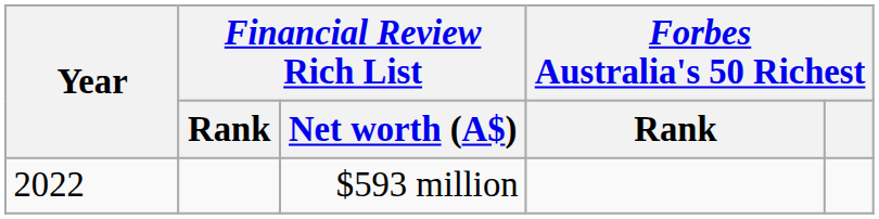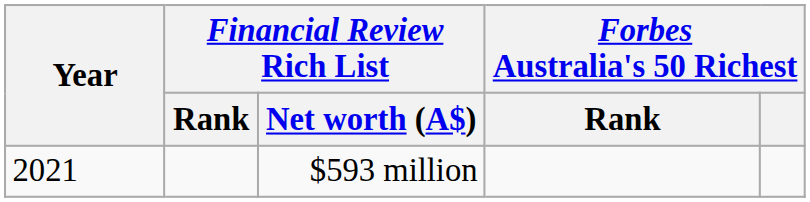 <table class="wikitable">
 <tr>
 <th rowspan=2>Year</th>
 <th colspan=2 width=40%><em><a href='#'>Financial Review</a></em><br><a href='#'>Rich List</a></th>
 <th colspan=2 width=40%><em><a href='#'>Forbes</a></em><br><a href='#'>Australia's 50 Richest</a></th>
 </tr>
 <tr>
 <th>Rank</th>
 <th><a href='#'>Net worth</a> (<a href='#'>A$</a>)</th>
 <th>Rank</th>
 <th></th>
 </tr>
 <tr>
-<td>2022</td>
+<td>2021</td>
 <td align="center"></td>
 <td align="right">$593 million </td>
 <td align="center"></td>
 <td align="right"></td>
 </tr>
 </table>
